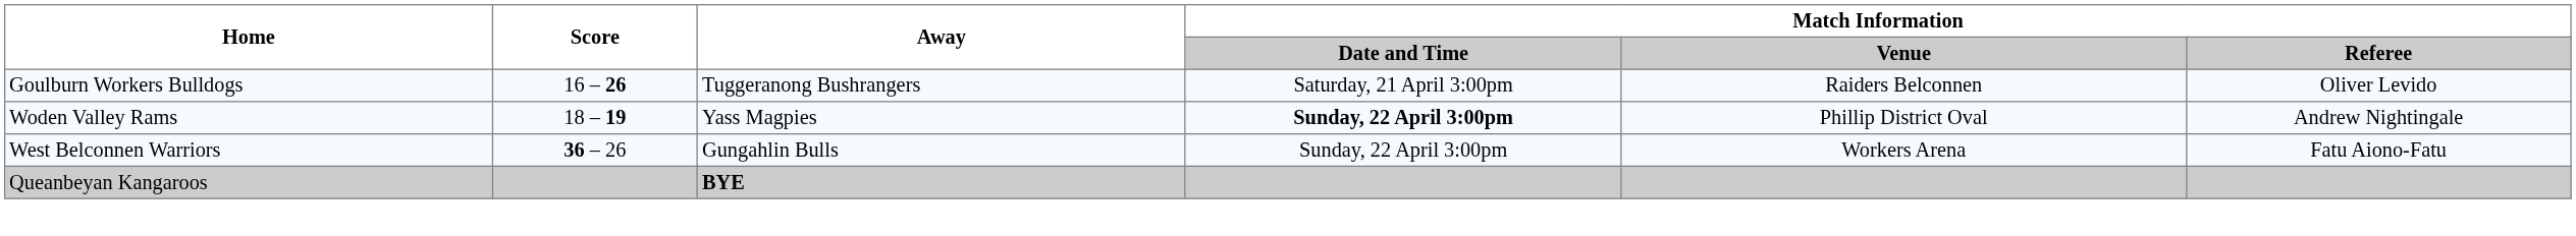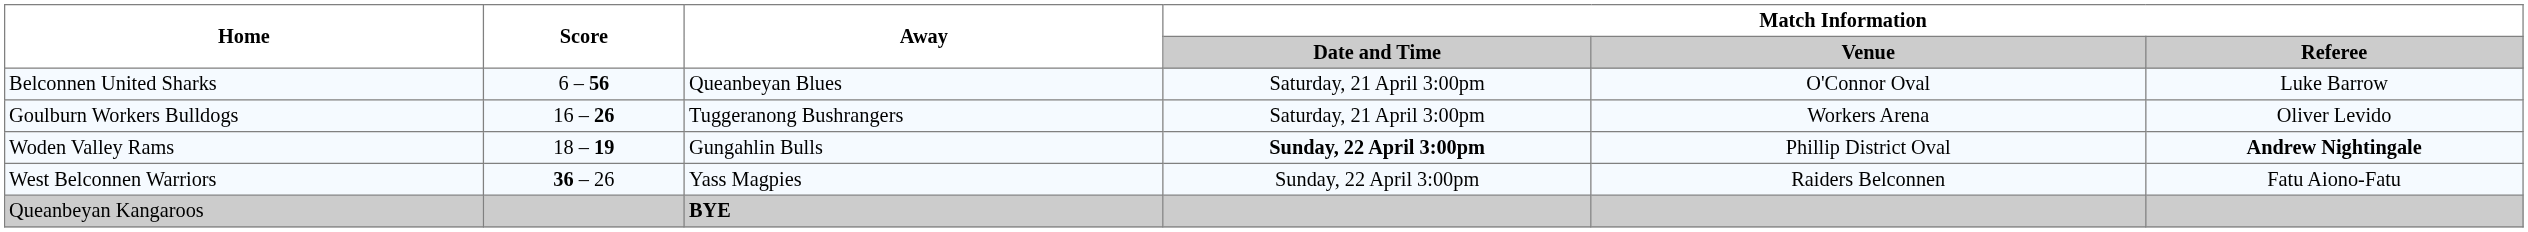 <table border="1" cellpadding="3" cellspacing="0" width="100%" style="border-collapse:collapse;  text-align:center;">
 <tr>
 <th rowspan="2" width="19%">Home</th>
 <th rowspan="2" width="8%">Score</th>
 <th rowspan="2" width="19%">Away</th>
 <th colspan="3">Match Information</th>
 </tr>
 <tr bgcolor="#CCCCCC">
 <th width="17%">Date and Time</th>
 <th width="22%">Venue</th>
 <th width="50%">Referee</th>
 </tr>
 <tr style="text-align:center; background:#f5faff;">
+<td align="left"> Belconnen United Sharks</td>
+<td>6 – <strong>56</strong></td>
+<td align="left"> Queanbeyan Blues</td>
+<td>Saturday, 21 April 3:00pm</td>
+<td>O'Connor Oval</td>
+<td>Luke Barrow</td>
+</tr>
+<tr style="text-align:center; background:#f5faff;">
 <td align="left"><strong></strong> Goulburn Workers Bulldogs</td>
 <td>16 – <strong>26</strong></td>
 <td align="left"> Tuggeranong Bushrangers</td>
 <td>Saturday, 21 April 3:00pm</td>
-<td>Raiders Belconnen</td>
+<td>Workers Arena</td>
 <td>Oliver Levido</td>
 </tr>
 <tr style="text-align:center; background:#f5faff;">
 <td align="left"> Woden Valley Rams</td>
 <td>18 – <strong>19</strong></td>
-<td align="left"> Yass Magpies</td>
+<td align="left"> Gungahlin Bulls</td>
 <td><strong>Sunday, 22 April 3:00pm</strong></td>
 <td>Phillip District Oval</td>
-<td>Andrew Nightingale</td>
+<td><strong>Andrew Nightingale</strong></td>
 </tr>
 <tr style="text-align:center; background:#f5faff;">
 <td align="left"> West Belconnen Warriors</td>
 <td><strong>36</strong> – 26</td>
-<td align="left"> Gungahlin Bulls</td>
+<td align="left"> Yass Magpies</td>
 <td>Sunday, 22 April 3:00pm</td>
-<td>Workers Arena</td>
+<td>Raiders Belconnen</td>
 <td>Fatu Aiono-Fatu</td>
 </tr>
 <tr style="text-align:center; background:#CCCCCC;">
 <td align="left"> Queanbeyan Kangaroos</td>
 <td></td>
 <td align="left"><strong>BYE</strong></td>
 <td></td>
 <td></td>
 <td></td>
 </tr>
 </table>
